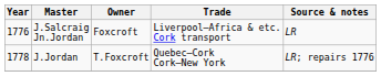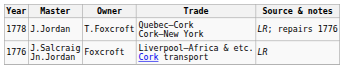 <table class=" wikitable">
 <tr>
 <th>Year</th>
 <th>Master</th>
 <th>Owner</th>
 <th>Trade</th>
 <th>Source & notes</th>
 </tr>
 <tr>
+<td>1778</td>
+<td>J.Jordan</td>
+<td>T.Foxcroft</td>
+<td>Quebec–Cork<br>Cork–New York</td>
+<td><em>LR</em>; repairs 1776</td>
+</tr>
+<tr>
 <td>1776</td>
 <td>J.Salcraig<br>Jn.Jordan</td>
 <td>Foxcroft</td>
 <td>Liverpool–Africa & etc.<br><a href='#'>Cork</a> transport</td>
 <td><em>LR</em></td>
 </tr>
 <tr>
-<td>1778</td>
-<td>J.Jordan</td>
-<td>T.Foxcroft</td>
-<td>Quebec–Cork<br>Cork–New York</td>
-<td><em>LR</em>; repairs 1776</td>
-</tr>
-<tr>
 </tr>
 </table>
